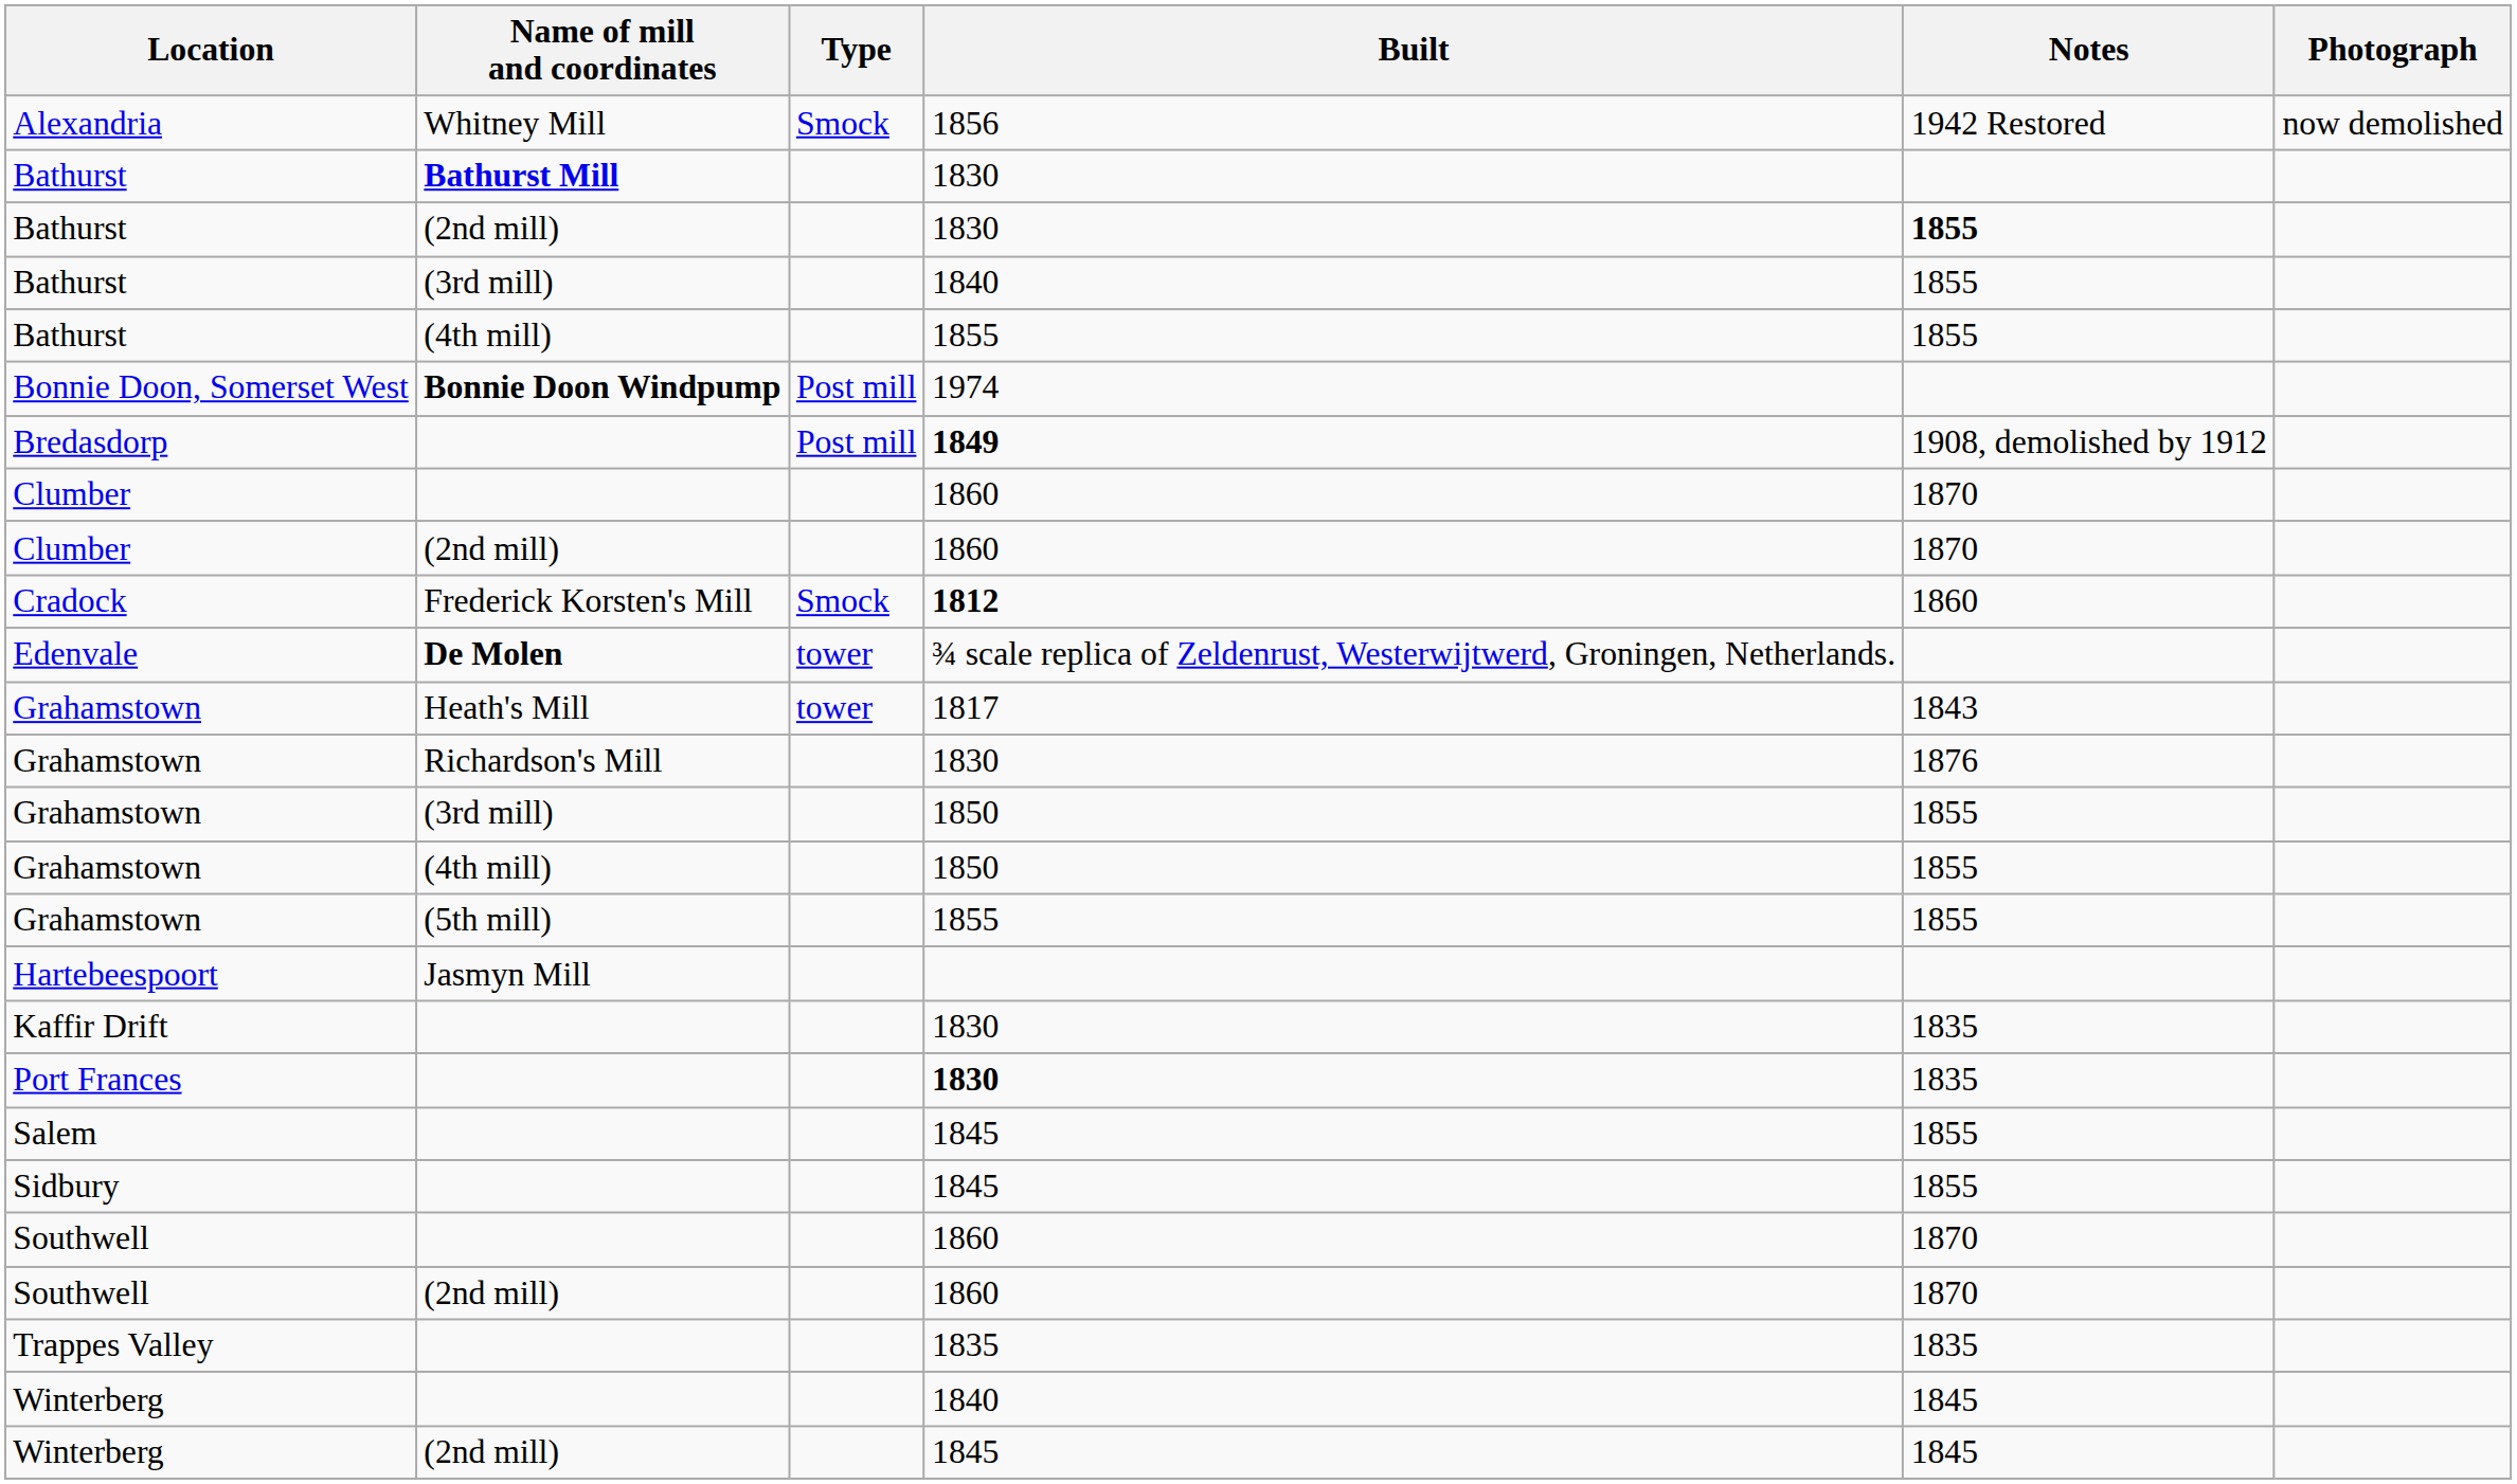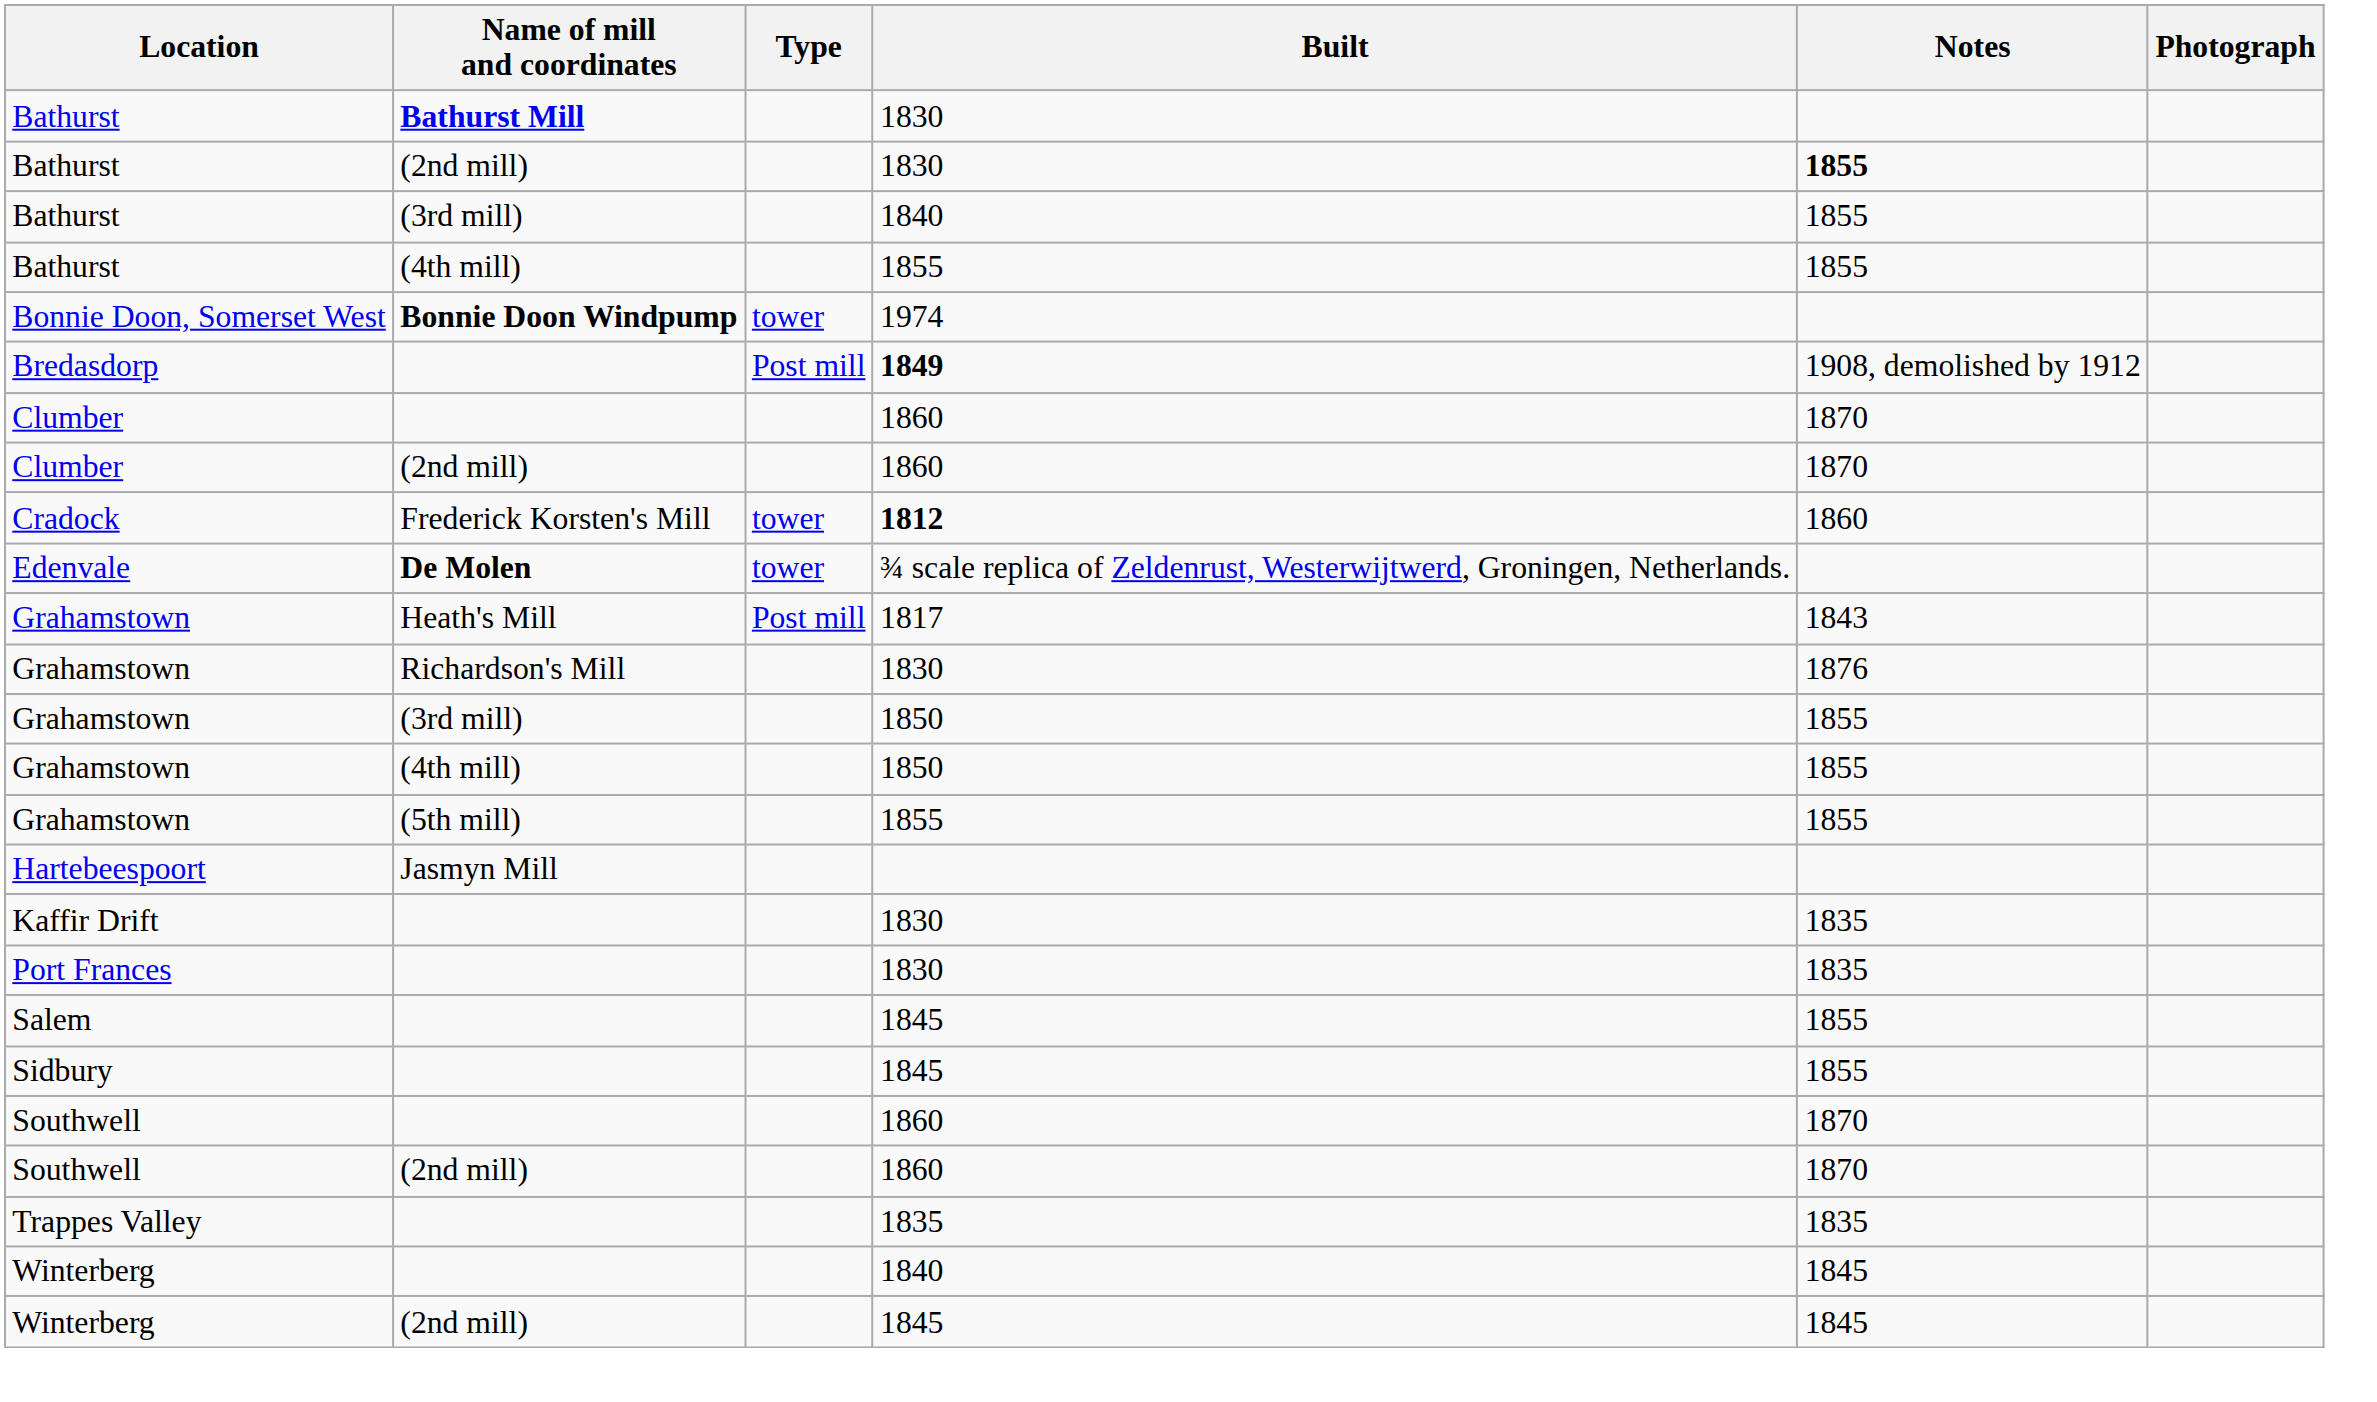 <table class="wikitable">
 <tr>
 <th>Location</th>
 <th>Name of mill<br>and coordinates</th>
 <th>Type</th>
 <th>Built</th>
 <th>Notes</th>
 <th>Photograph</th>
-</tr>
-<tr>
-<td><a href='#'>Alexandria</a></td>
-<td>Whitney Mill</td>
-<td><a href='#'>Smock</a></td>
-<td>1856</td>
-<td>1942 Restored</td>
-<td>now demolished</td>
 </tr>
 <tr>
 <td><a href='#'>Bathurst</a></td>
 <td><strong><a href='#'>Bathurst Mill</a></strong></td>
 <td></td>
 <td>1830</td>
 <td></td>
 <td></td>
 </tr>
 <tr>
 <td>Bathurst</td>
 <td>(2nd mill)</td>
 <td></td>
 <td>1830</td>
 <td><strong>1855</strong></td>
 <td></td>
 </tr>
 <tr>
 <td>Bathurst</td>
 <td>(3rd mill)</td>
 <td></td>
 <td>1840</td>
 <td>1855</td>
 <td></td>
 </tr>
 <tr>
 <td>Bathurst</td>
 <td>(4th mill)</td>
 <td></td>
 <td>1855</td>
 <td>1855</td>
 <td></td>
 </tr>
 <tr>
 <td><a href='#'>Bonnie Doon, Somerset West</a></td>
 <td><strong>Bonnie Doon Windpump</strong></td>
-<td><a href='#'>Post mill</a></td>
+<td><a href='#'>tower</a></td>
 <td>1974</td>
 <td></td>
 <td></td>
 </tr>
 <tr>
 <td><a href='#'>Bredasdorp</a></td>
 <td></td>
 <td><a href='#'>Post mill</a></td>
 <td><strong>1849</strong></td>
 <td>1908, demolished by 1912</td>
 <td></td>
 </tr>
 <tr>
 <td><a href='#'>Clumber</a></td>
 <td></td>
 <td></td>
 <td>1860</td>
 <td>1870</td>
 <td></td>
 </tr>
 <tr>
 <td><a href='#'>Clumber</a></td>
 <td>(2nd mill)</td>
 <td></td>
 <td>1860</td>
 <td>1870</td>
 <td></td>
 </tr>
 <tr>
 <td><a href='#'>Cradock</a></td>
 <td>Frederick Korsten's Mill</td>
-<td><a href='#'>Smock</a></td>
+<td><a href='#'>tower</a></td>
 <td><strong>1812</strong></td>
 <td>1860</td>
 <td></td>
 </tr>
 <tr>
 <td><a href='#'>Edenvale</a></td>
 <td><strong>De Molen</strong><br></td>
 <td><a href='#'>tower</a></td>
 <td>¾ scale replica of <a href='#'>Zeldenrust, Westerwijtwerd</a>, Groningen, Netherlands.</td>
 <td></td>
 <td></td>
 </tr>
 <tr>
 <td><a href='#'>Grahamstown</a></td>
 <td>Heath's Mill</td>
-<td><a href='#'>tower</a></td>
+<td><a href='#'>Post mill</a></td>
 <td>1817</td>
 <td>1843</td>
 <td></td>
 </tr>
 <tr>
 <td>Grahamstown</td>
 <td>Richardson's Mill</td>
 <td></td>
 <td>1830</td>
 <td>1876</td>
 <td></td>
 </tr>
 <tr>
 <td>Grahamstown</td>
 <td>(3rd mill)</td>
 <td></td>
 <td>1850</td>
 <td>1855</td>
 <td></td>
 </tr>
 <tr>
 <td>Grahamstown</td>
 <td>(4th mill)</td>
 <td></td>
 <td>1850</td>
 <td>1855</td>
 <td></td>
 </tr>
 <tr>
 <td>Grahamstown</td>
 <td>(5th mill)</td>
 <td></td>
 <td>1855</td>
 <td>1855</td>
 <td></td>
 </tr>
 <tr>
 <td><a href='#'>Hartebeespoort</a></td>
 <td>Jasmyn Mill</td>
 <td></td>
 <td></td>
 <td></td>
 <td></td>
 </tr>
 <tr>
 <td>Kaffir Drift</td>
 <td></td>
 <td></td>
 <td>1830</td>
 <td>1835</td>
 <td></td>
 </tr>
 <tr>
 <td><a href='#'>Port Frances</a></td>
 <td></td>
 <td></td>
-<td><strong>1830</strong></td>
+<td>1830</td>
 <td>1835</td>
 <td></td>
 </tr>
 <tr>
 <td>Salem</td>
 <td></td>
 <td></td>
 <td>1845</td>
 <td>1855</td>
 <td></td>
 </tr>
 <tr>
 <td>Sidbury</td>
 <td></td>
 <td></td>
 <td>1845</td>
 <td>1855</td>
 <td></td>
 </tr>
 <tr>
 <td>Southwell</td>
 <td></td>
 <td></td>
 <td>1860</td>
 <td>1870</td>
 <td></td>
 </tr>
 <tr>
 <td>Southwell</td>
 <td>(2nd mill)</td>
 <td></td>
 <td>1860</td>
 <td>1870</td>
 <td></td>
 </tr>
 <tr>
 <td>Trappes Valley</td>
 <td></td>
 <td></td>
 <td>1835</td>
 <td>1835</td>
 <td></td>
 </tr>
 <tr>
 <td>Winterberg</td>
 <td></td>
 <td></td>
 <td>1840</td>
 <td>1845</td>
 <td></td>
 </tr>
 <tr>
 <td>Winterberg</td>
 <td>(2nd mill)</td>
 <td></td>
 <td>1845</td>
 <td>1845</td>
 <td><br></td>
 </tr>
 </table>
